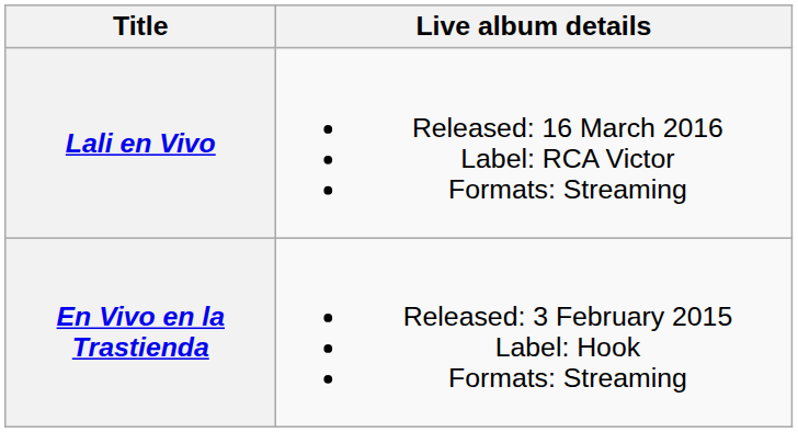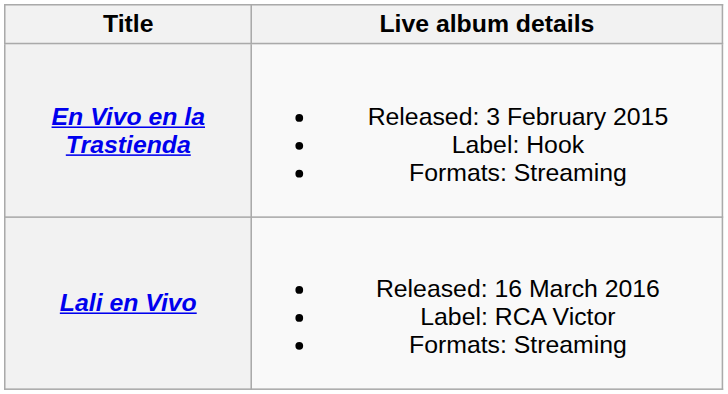 <table class="wikitable plainrowheaders" style="text-align:center;">
 <tr>
 <th scope="col" style="width:9.5em;">Title</th>
 <th scope="col" style="width:18.5em;">Live album details</th>
 </tr>
 <tr>
+<th scope="row"><em><a href='#'>En Vivo en la Trastienda</a></em></th>
+<td><br><ul><li>Released: 3 February 2015</li><li>Label: Hook</li><li>Formats: Streaming</li></ul></td>
+</tr>
+<tr>
 <th scope="row"><em><a href='#'>Lali en Vivo</a></em></th>
 <td><br><ul><li>Released: 16 March 2016</li><li>Label: RCA Victor</li><li>Formats: Streaming</li></ul></td>
 </tr>
-<tr>
-<th scope="row"><em><a href='#'>En Vivo en la Trastienda</a></em></th>
-<td><br><ul><li>Released: 3 February 2015</li><li>Label: Hook</li><li>Formats: Streaming</li></ul></td>
-</tr>
 </table>
